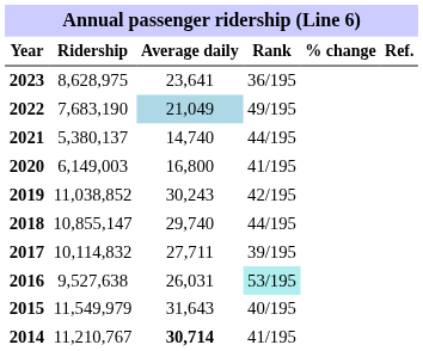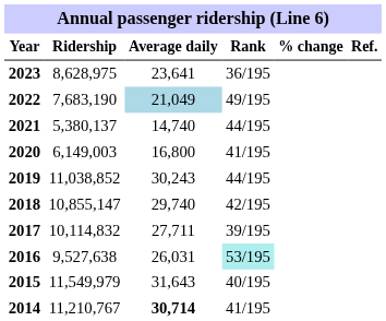 <table class="toccolours" cellpadding="4" cellspacing="0" style="text-align:right;">
 <tr>
 <th colspan="6"  style="background-color:#ccf; background-color:#ccf; font-size:110%; text-align:center;">Annual passenger ridership (Line 6)</th>
 </tr>
 <tr style="font-size:95%; text-align:center">
 <th style="border-bottom:1px solid black">Year</th>
 <th style="border-bottom:1px solid black">Ridership</th>
 <th style="border-bottom:1px solid black">Average daily</th>
 <th style="border-bottom:1px solid black">Rank</th>
 <th style="border-bottom:1px solid black">% change</th>
 <th style="border-bottom:1px solid black">Ref.</th>
 </tr>
 <tr style="text-align:center;">
 <td><strong>2023</strong></td>
 <td>8,628,975</td>
 <td>23,641</td>
 <td>36/195</td>
 <td></td>
 <td></td>
 </tr>
 <tr style="text-align:center;">
 <td><strong>2022</strong></td>
 <td>7,683,190</td>
 <td style="background: lightblue;">21,049</td>
 <td>49/195</td>
 <td></td>
 <td></td>
 </tr>
 <tr style="text-align:center;">
 <td><strong>2021</strong></td>
 <td>5,380,137</td>
 <td>14,740</td>
 <td>44/195</td>
 <td></td>
 <td></td>
 </tr>
 <tr style="text-align:center;">
 <td><strong>2020</strong></td>
 <td>6,149,003</td>
 <td>16,800</td>
 <td>41/195</td>
 <td></td>
 <td></td>
 </tr>
 <tr style="text-align:center;">
 <td><strong>2019</strong></td>
 <td>11,038,852</td>
 <td>30,243</td>
-<td>42/195</td>
+<td>44/195</td>
 <td></td>
 <td></td>
 </tr>
 <tr style="text-align:center;">
 <td><strong>2018</strong></td>
 <td>10,855,147</td>
 <td>29,740</td>
-<td>44/195</td>
+<td>42/195</td>
 <td></td>
 <td></td>
 </tr>
 <tr style="text-align:center;">
 <td><strong>2017</strong></td>
 <td>10,114,832</td>
 <td>27,711</td>
 <td>39/195</td>
 <td></td>
 <td></td>
 </tr>
 <tr style="text-align:center;">
 <td><strong>2016</strong></td>
 <td>9,527,638</td>
 <td>26,031</td>
 <td style="background: paleturquoise;">53/195</td>
 <td></td>
 <td></td>
 </tr>
 <tr style="text-align:center;">
 <td><strong>2015</strong></td>
 <td>11,549,979</td>
 <td>31,643</td>
 <td>40/195</td>
 <td></td>
 <td></td>
 </tr>
 <tr style="text-align:center;">
 <td><strong>2014</strong></td>
 <td>11,210,767</td>
 <td><strong>30,714</strong></td>
 <td>41/195</td>
 <td></td>
 <td></td>
 </tr>
 </table>
